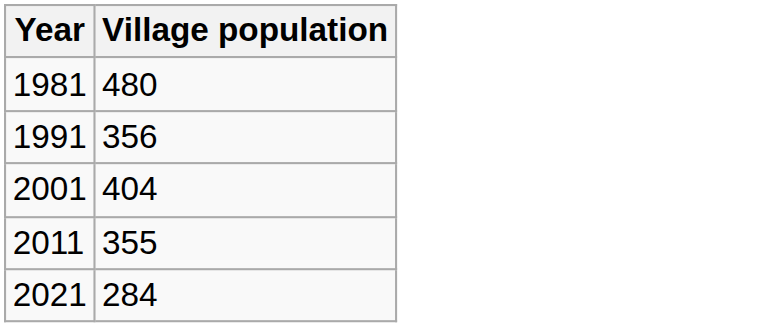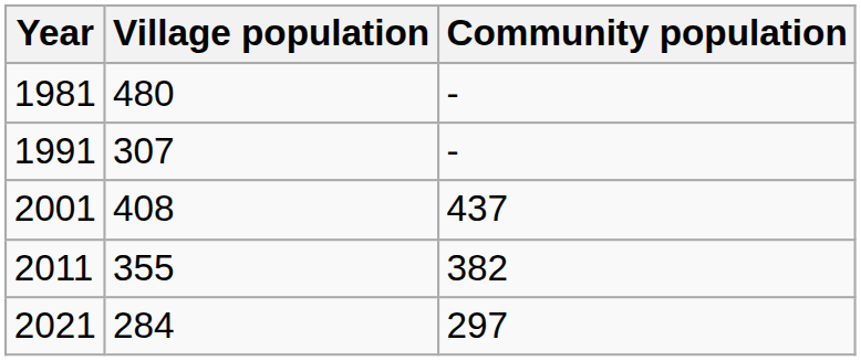 <table class=wikitable>
 <tr>
 <th>Year</th>
 <th>Village population</th>
+<th>Community population</th>
 </tr>
 <tr>
 <td>1981</td>
 <td>480</td>
+<td>-</td>
 </tr>
 <tr>
 <td>1991</td>
-<td>356</td>
+<td>307</td>
+<td>-</td>
 </tr>
 <tr>
 <td>2001</td>
-<td>404</td>
+<td>408</td>
+<td>437</td>
 </tr>
 <tr>
 <td>2011</td>
 <td>355</td>
+<td>382</td>
 </tr>
 <tr>
 <td>2021</td>
 <td>284</td>
+<td>297</td>
 </tr>
 </table>
